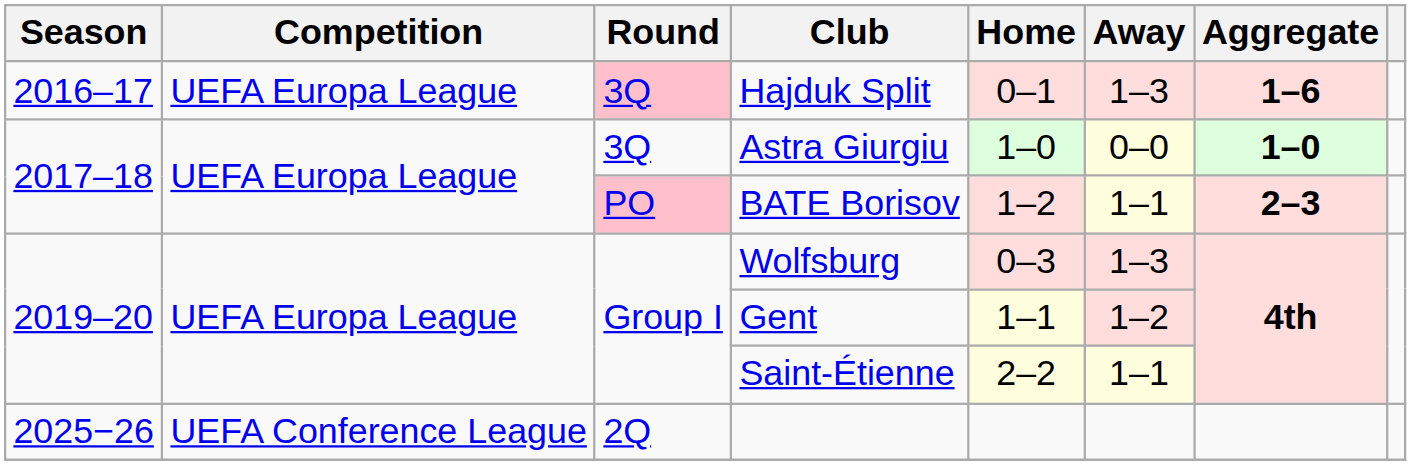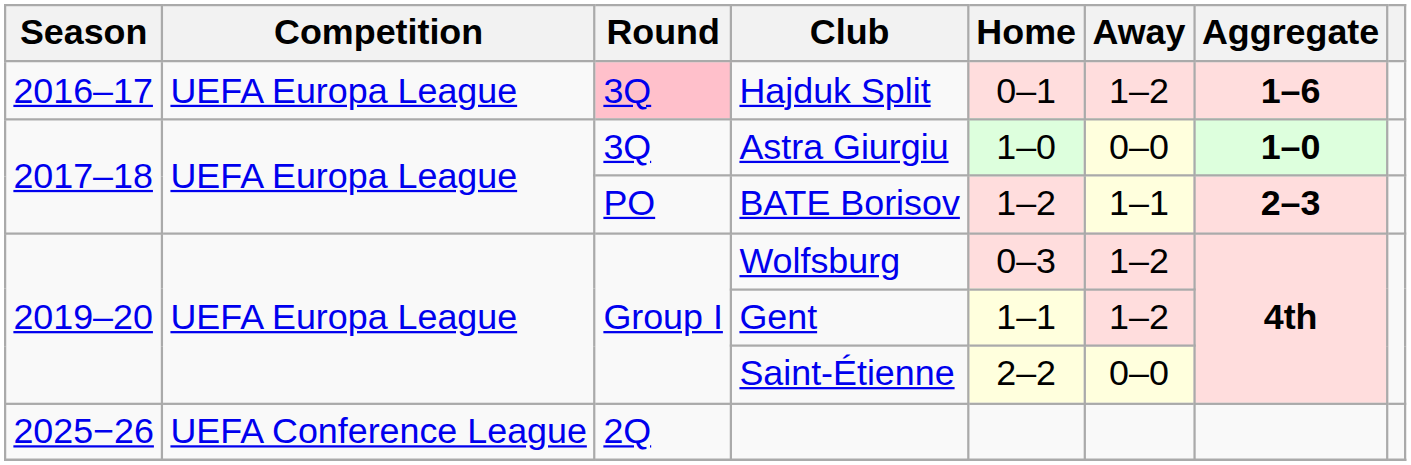 <table class="wikitable">
 <tr>
 <th>Season</th>
 <th>Competition</th>
 <th>Round</th>
 <th>Club</th>
 <th>Home</th>
 <th>Away</th>
 <th>Aggregate</th>
 <th></th>
 </tr>
 <tr>
 <td><a href='#'>2016–17</a></td>
 <td><a href='#'>UEFA Europa League</a></td>
 <td style="background: pink;"><a href='#'>3Q</a></td>
 <td> <a href='#'>Hajduk Split</a></td>
 <td bgcolor="#ffdddd" style="text-align:center;">0–1</td>
-<td bgcolor="#ffdddd" style="text-align:center;">1–3</td>
+<td bgcolor="#ffdddd" style="text-align:center;">1–2</td>
 <td bgcolor="#ffdddd" style="text-align:center;"><strong>1–6</strong></td>
 <td></td>
 </tr>
 <tr>
 <td rowspan="2"><a href='#'>2017–18</a></td>
 <td rowspan="2"><a href='#'>UEFA Europa League</a></td>
 <td><a href='#'>3Q</a></td>
 <td> <a href='#'>Astra Giurgiu</a></td>
 <td bgcolor="#ddffdd" style="text-align:center;">1–0</td>
 <td style="text-align:center; background:#ffd;">0–0</td>
 <td bgcolor="#ddffdd" style="text-align:center;"><strong>1–0</strong></td>
 <td></td>
 </tr>
 <tr>
-<td style="background: pink;"><a href='#'>PO</a></td>
+<td><a href='#'>PO</a></td>
 <td> <a href='#'>BATE Borisov</a></td>
 <td bgcolor="#ffdddd" style="text-align:center;">1–2</td>
 <td style="text-align:center; background:#ffd;">1–1</td>
 <td bgcolor="#ffdddd" style="text-align:center;"><strong>2–3</strong></td>
 <td></td>
 </tr>
 <tr>
 <td rowspan="3"><a href='#'>2019–20</a></td>
 <td rowspan="3"><a href='#'>UEFA Europa League</a></td>
 <td rowspan="3"><a href='#'>Group I</a></td>
 <td> <a href='#'>Wolfsburg</a></td>
 <td bgcolor="#ffdddd" style="text-align:center;">0–3</td>
-<td bgcolor="#ffdddd" style="text-align:center;">1–3</td>
+<td bgcolor="#ffdddd" style="text-align:center;">1–2</td>
 <td bgcolor="#ffdddd" style="text-align:center;" rowspan="3"><strong>4th</strong></td>
 <td rowspan="3"></td>
 </tr>
 <tr>
 <td> <a href='#'>Gent</a></td>
 <td style="text-align:center;background:#ffd">1–1</td>
 <td bgcolor="#ffdddd" style="text-align:center;">1–2</td>
 </tr>
 <tr>
 <td> <a href='#'>Saint-Étienne</a></td>
 <td style="text-align:center;background:#ffd">2–2</td>
-<td style="text-align:center;background:#ffd">1–1</td>
+<td style="text-align:center; background:#ffd;">0–0</td>
 </tr>
 <tr>
 <td><a href='#'>2025−26</a></td>
 <td><a href='#'>UEFA Conference League</a></td>
 <td><a href='#'>2Q</a></td>
 <td></td>
 <td></td>
 <td></td>
 <td></td>
 <td></td>
 </tr>
 <tr>
 </tr>
 </table>
